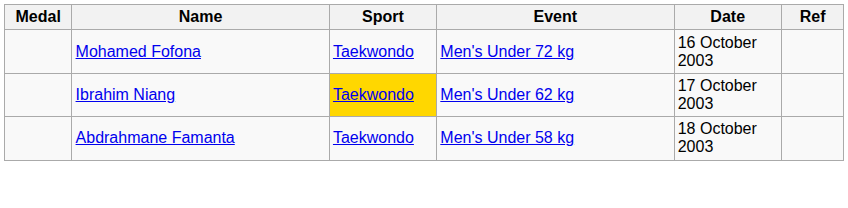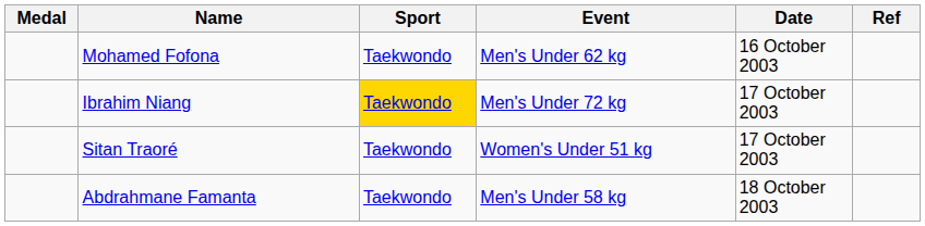 <table class="wikitable sortable" style="font-size:100%">
 <tr>
 <th width="60">Medal</th>
 <th width="250">Name</th>
 <th width="100">Sport</th>
 <th width="230">Event</th>
 <th width="100">Date</th>
 <th width="55">Ref</th>
 </tr>
 <tr>
 <td></td>
 <td><a href='#'>Mohamed Fofona</a></td>
 <td><a href='#'>Taekwondo</a></td>
-<td><a href='#'>Men's Under 72 kg</a></td>
+<td><a href='#'>Men's Under 62 kg</a></td>
 <td>16 October 2003</td>
 <td></td>
 </tr>
 <tr>
 <td></td>
 <td><a href='#'>Ibrahim Niang</a></td>
 <td style="background: gold;"><a href='#'>Taekwondo</a></td>
-<td><a href='#'>Men's Under 62 kg</a></td>
+<td><a href='#'>Men's Under 72 kg</a></td>
+<td>17 October 2003</td>
+<td></td>
+</tr>
+<tr>
+<td></td>
+<td><a href='#'>Sitan Traoré</a></td>
+<td><a href='#'>Taekwondo</a></td>
+<td><a href='#'>Women's Under 51 kg</a></td>
 <td>17 October 2003</td>
 <td></td>
 </tr>
 <tr>
 <td></td>
 <td><a href='#'>Abdrahmane Famanta</a></td>
 <td><a href='#'>Taekwondo</a></td>
 <td><a href='#'>Men's Under 58 kg</a></td>
 <td>18 October 2003</td>
 <td></td>
 </tr>
 <tr>
 </tr>
 </table>
